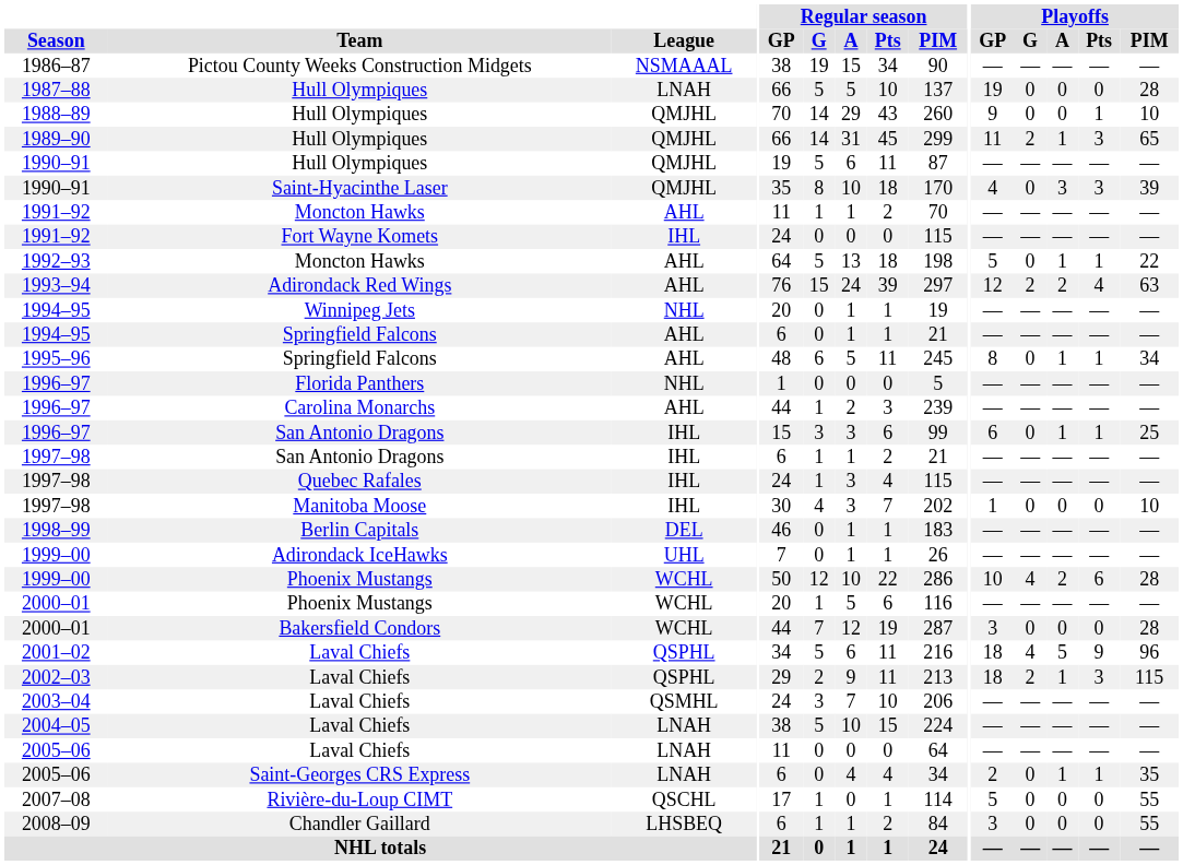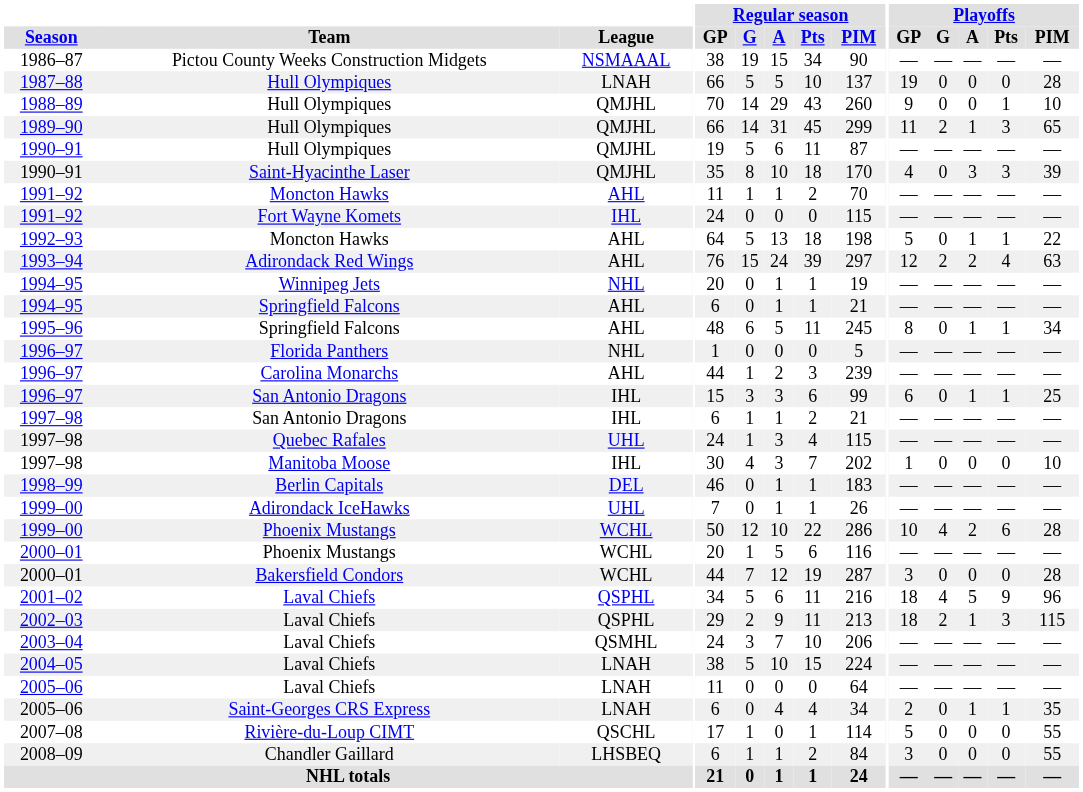 <table border="0" cellpadding="1" cellspacing="0" style="text-align:center; width:60em">
 <tr bgcolor="#e0e0e0">
 <th colspan="3" bgcolor="#ffffff"></th>
 <th rowspan="99" bgcolor="#ffffff"></th>
 <th colspan="5"><a href='#'>Regular season</a></th>
 <th rowspan="99" bgcolor="#ffffff"></th>
 <th colspan="5"><a href='#'>Playoffs</a></th>
 </tr>
 <tr bgcolor="#e0e0e0">
 <th><a href='#'>Season</a></th>
 <th>Team</th>
 <th>League</th>
 <th>GP</th>
 <th><a href='#'>G</a></th>
 <th><a href='#'>A</a></th>
 <th><a href='#'>Pts</a></th>
 <th><a href='#'>PIM</a></th>
 <th>GP</th>
 <th>G</th>
 <th>A</th>
 <th>Pts</th>
 <th>PIM</th>
 </tr>
 <tr>
 <td>1986–87</td>
 <td>Pictou County Weeks Construction Midgets</td>
 <td><a href='#'>NSMAAAL</a></td>
 <td>38</td>
 <td>19</td>
 <td>15</td>
 <td>34</td>
 <td>90</td>
 <td>—</td>
 <td>—</td>
 <td>—</td>
 <td>—</td>
 <td>—</td>
 </tr>
 <tr bgcolor="#f0f0f0">
 <td><a href='#'>1987–88</a></td>
 <td><a href='#'>Hull Olympiques</a></td>
 <td>LNAH</td>
 <td>66</td>
 <td>5</td>
 <td>5</td>
 <td>10</td>
 <td>137</td>
 <td>19</td>
 <td>0</td>
 <td>0</td>
 <td>0</td>
 <td>28</td>
 </tr>
 <tr>
 <td><a href='#'>1988–89</a></td>
 <td>Hull Olympiques</td>
 <td>QMJHL</td>
 <td>70</td>
 <td>14</td>
 <td>29</td>
 <td>43</td>
 <td>260</td>
 <td>9</td>
 <td>0</td>
 <td>0</td>
 <td>1</td>
 <td>10</td>
 </tr>
 <tr bgcolor="#f0f0f0">
 <td><a href='#'>1989–90</a></td>
 <td>Hull Olympiques</td>
 <td>QMJHL</td>
 <td>66</td>
 <td>14</td>
 <td>31</td>
 <td>45</td>
 <td>299</td>
 <td>11</td>
 <td>2</td>
 <td>1</td>
 <td>3</td>
 <td>65</td>
 </tr>
 <tr>
 <td><a href='#'>1990–91</a></td>
 <td>Hull Olympiques</td>
 <td>QMJHL</td>
 <td>19</td>
 <td>5</td>
 <td>6</td>
 <td>11</td>
 <td>87</td>
 <td>—</td>
 <td>—</td>
 <td>—</td>
 <td>—</td>
 <td>—</td>
 </tr>
 <tr bgcolor="#f0f0f0">
 <td>1990–91</td>
 <td><a href='#'>Saint-Hyacinthe Laser</a></td>
 <td>QMJHL</td>
 <td>35</td>
 <td>8</td>
 <td>10</td>
 <td>18</td>
 <td>170</td>
 <td>4</td>
 <td>0</td>
 <td>3</td>
 <td>3</td>
 <td>39</td>
 </tr>
 <tr>
 <td><a href='#'>1991–92</a></td>
 <td><a href='#'>Moncton Hawks</a></td>
 <td><a href='#'>AHL</a></td>
 <td>11</td>
 <td>1</td>
 <td>1</td>
 <td>2</td>
 <td>70</td>
 <td>—</td>
 <td>—</td>
 <td>—</td>
 <td>—</td>
 <td>—</td>
 </tr>
 <tr bgcolor="#f0f0f0">
 <td><a href='#'>1991–92</a></td>
 <td><a href='#'>Fort Wayne Komets</a></td>
 <td><a href='#'>IHL</a></td>
 <td>24</td>
 <td>0</td>
 <td>0</td>
 <td>0</td>
 <td>115</td>
 <td>—</td>
 <td>—</td>
 <td>—</td>
 <td>—</td>
 <td>—</td>
 </tr>
 <tr>
 <td><a href='#'>1992–93</a></td>
 <td>Moncton Hawks</td>
 <td>AHL</td>
 <td>64</td>
 <td>5</td>
 <td>13</td>
 <td>18</td>
 <td>198</td>
 <td>5</td>
 <td>0</td>
 <td>1</td>
 <td>1</td>
 <td>22</td>
 </tr>
 <tr bgcolor="#f0f0f0">
 <td><a href='#'>1993–94</a></td>
 <td><a href='#'>Adirondack Red Wings</a></td>
 <td>AHL</td>
 <td>76</td>
 <td>15</td>
 <td>24</td>
 <td>39</td>
 <td>297</td>
 <td>12</td>
 <td>2</td>
 <td>2</td>
 <td>4</td>
 <td>63</td>
 </tr>
 <tr>
 <td><a href='#'>1994–95</a></td>
 <td><a href='#'>Winnipeg Jets</a></td>
 <td><a href='#'>NHL</a></td>
 <td>20</td>
 <td>0</td>
 <td>1</td>
 <td>1</td>
 <td>19</td>
 <td>—</td>
 <td>—</td>
 <td>—</td>
 <td>—</td>
 <td>—</td>
 </tr>
 <tr bgcolor="#f0f0f0">
 <td><a href='#'>1994–95</a></td>
 <td><a href='#'>Springfield Falcons</a></td>
 <td>AHL</td>
 <td>6</td>
 <td>0</td>
 <td>1</td>
 <td>1</td>
 <td>21</td>
 <td>—</td>
 <td>—</td>
 <td>—</td>
 <td>—</td>
 <td>—</td>
 </tr>
 <tr>
 <td><a href='#'>1995–96</a></td>
 <td>Springfield Falcons</td>
 <td>AHL</td>
 <td>48</td>
 <td>6</td>
 <td>5</td>
 <td>11</td>
 <td>245</td>
 <td>8</td>
 <td>0</td>
 <td>1</td>
 <td>1</td>
 <td>34</td>
 </tr>
 <tr bgcolor="#f0f0f0">
 <td><a href='#'>1996–97</a></td>
 <td><a href='#'>Florida Panthers</a></td>
 <td>NHL</td>
 <td>1</td>
 <td>0</td>
 <td>0</td>
 <td>0</td>
 <td>5</td>
 <td>—</td>
 <td>—</td>
 <td>—</td>
 <td>—</td>
 <td>—</td>
 </tr>
 <tr>
 <td><a href='#'>1996–97</a></td>
 <td><a href='#'>Carolina Monarchs</a></td>
 <td>AHL</td>
 <td>44</td>
 <td>1</td>
 <td>2</td>
 <td>3</td>
 <td>239</td>
 <td>—</td>
 <td>—</td>
 <td>—</td>
 <td>—</td>
 <td>—</td>
 </tr>
 <tr bgcolor="#f0f0f0">
 <td><a href='#'>1996–97</a></td>
 <td><a href='#'>San Antonio Dragons</a></td>
 <td>IHL</td>
 <td>15</td>
 <td>3</td>
 <td>3</td>
 <td>6</td>
 <td>99</td>
 <td>6</td>
 <td>0</td>
 <td>1</td>
 <td>1</td>
 <td>25</td>
 </tr>
 <tr>
 <td><a href='#'>1997–98</a></td>
 <td>San Antonio Dragons</td>
 <td>IHL</td>
 <td>6</td>
 <td>1</td>
 <td>1</td>
 <td>2</td>
 <td>21</td>
 <td>—</td>
 <td>—</td>
 <td>—</td>
 <td>—</td>
 <td>—</td>
 </tr>
 <tr bgcolor="#f0f0f0">
 <td>1997–98</td>
 <td><a href='#'>Quebec Rafales</a></td>
-<td>IHL</td>
+<td><a href='#'>UHL</a></td>
 <td>24</td>
 <td>1</td>
 <td>3</td>
 <td>4</td>
 <td>115</td>
 <td>—</td>
 <td>—</td>
 <td>—</td>
 <td>—</td>
 <td>—</td>
 </tr>
 <tr>
 <td>1997–98</td>
 <td><a href='#'>Manitoba Moose</a></td>
 <td>IHL</td>
 <td>30</td>
 <td>4</td>
 <td>3</td>
 <td>7</td>
 <td>202</td>
 <td>1</td>
 <td>0</td>
 <td>0</td>
 <td>0</td>
 <td>10</td>
 </tr>
 <tr bgcolor="#f0f0f0">
 <td><a href='#'>1998–99</a></td>
 <td><a href='#'>Berlin Capitals</a></td>
 <td><a href='#'>DEL</a></td>
 <td>46</td>
 <td>0</td>
 <td>1</td>
 <td>1</td>
 <td>183</td>
 <td>—</td>
 <td>—</td>
 <td>—</td>
 <td>—</td>
 <td>—</td>
 </tr>
 <tr>
 <td><a href='#'>1999–00</a></td>
 <td><a href='#'>Adirondack IceHawks</a></td>
 <td><a href='#'>UHL</a></td>
 <td>7</td>
 <td>0</td>
 <td>1</td>
 <td>1</td>
 <td>26</td>
 <td>—</td>
 <td>—</td>
 <td>—</td>
 <td>—</td>
 <td>—</td>
 </tr>
 <tr bgcolor="#f0f0f0">
 <td><a href='#'>1999–00</a></td>
 <td><a href='#'>Phoenix Mustangs</a></td>
 <td><a href='#'>WCHL</a></td>
 <td>50</td>
 <td>12</td>
 <td>10</td>
 <td>22</td>
 <td>286</td>
 <td>10</td>
 <td>4</td>
 <td>2</td>
 <td>6</td>
 <td>28</td>
 </tr>
 <tr>
 <td><a href='#'>2000–01</a></td>
 <td>Phoenix Mustangs</td>
 <td>WCHL</td>
 <td>20</td>
 <td>1</td>
 <td>5</td>
 <td>6</td>
 <td>116</td>
 <td>—</td>
 <td>—</td>
 <td>—</td>
 <td>—</td>
 <td>—</td>
 </tr>
 <tr bgcolor="#f0f0f0">
 <td>2000–01</td>
 <td><a href='#'>Bakersfield Condors</a></td>
 <td>WCHL</td>
 <td>44</td>
 <td>7</td>
 <td>12</td>
 <td>19</td>
 <td>287</td>
 <td>3</td>
 <td>0</td>
 <td>0</td>
 <td>0</td>
 <td>28</td>
 </tr>
 <tr>
 <td><a href='#'>2001–02</a></td>
 <td><a href='#'>Laval Chiefs</a></td>
 <td><a href='#'>QSPHL</a></td>
 <td>34</td>
 <td>5</td>
 <td>6</td>
 <td>11</td>
 <td>216</td>
 <td>18</td>
 <td>4</td>
 <td>5</td>
 <td>9</td>
 <td>96</td>
 </tr>
 <tr bgcolor="#f0f0f0">
 <td><a href='#'>2002–03</a></td>
 <td>Laval Chiefs</td>
 <td>QSPHL</td>
 <td>29</td>
 <td>2</td>
 <td>9</td>
 <td>11</td>
 <td>213</td>
 <td>18</td>
 <td>2</td>
 <td>1</td>
 <td>3</td>
 <td>115</td>
 </tr>
 <tr>
 <td><a href='#'>2003–04</a></td>
 <td>Laval Chiefs</td>
 <td>QSMHL</td>
 <td>24</td>
 <td>3</td>
 <td>7</td>
 <td>10</td>
 <td>206</td>
 <td>—</td>
 <td>—</td>
 <td>—</td>
 <td>—</td>
 <td>—</td>
 </tr>
 <tr bgcolor="#f0f0f0">
 <td><a href='#'>2004–05</a></td>
 <td>Laval Chiefs</td>
 <td>LNAH</td>
 <td>38</td>
 <td>5</td>
 <td>10</td>
 <td>15</td>
 <td>224</td>
 <td>—</td>
 <td>—</td>
 <td>—</td>
 <td>—</td>
 <td>—</td>
 </tr>
 <tr>
 <td><a href='#'>2005–06</a></td>
 <td>Laval Chiefs</td>
 <td>LNAH</td>
 <td>11</td>
 <td>0</td>
 <td>0</td>
 <td>0</td>
 <td>64</td>
 <td>—</td>
 <td>—</td>
 <td>—</td>
 <td>—</td>
 <td>—</td>
 </tr>
 <tr bgcolor="#f0f0f0">
 <td>2005–06</td>
 <td><a href='#'>Saint-Georges CRS Express</a></td>
 <td>LNAH</td>
 <td>6</td>
 <td>0</td>
 <td>4</td>
 <td>4</td>
 <td>34</td>
 <td>2</td>
 <td>0</td>
 <td>1</td>
 <td>1</td>
 <td>35</td>
 </tr>
 <tr>
 <td>2007–08</td>
 <td><a href='#'>Rivière-du-Loup CIMT</a></td>
 <td>QSCHL</td>
 <td>17</td>
 <td>1</td>
 <td>0</td>
 <td>1</td>
 <td>114</td>
 <td>5</td>
 <td>0</td>
 <td>0</td>
 <td>0</td>
 <td>55</td>
 </tr>
 <tr bgcolor="#f0f0f0">
 <td>2008–09</td>
 <td>Chandler Gaillard</td>
 <td>LHSBEQ</td>
 <td>6</td>
 <td>1</td>
 <td>1</td>
 <td>2</td>
 <td>84</td>
 <td>3</td>
 <td>0</td>
 <td>0</td>
 <td>0</td>
 <td>55</td>
 </tr>
 <tr bgcolor="#e0e0e0">
 <th colspan="3">NHL totals</th>
 <th>21</th>
 <th>0</th>
 <th>1</th>
 <th>1</th>
 <th>24</th>
 <th>—</th>
 <th>—</th>
 <th>—</th>
 <th>—</th>
 <th>—</th>
 </tr>
 </table>
